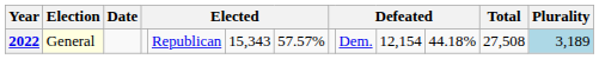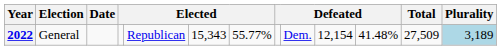 <table class="wikitable">
 <tr>
 <th>Year</th>
 <th>Election</th>
 <th>Date</th>
 <th colspan="4">Elected</th>
 <th colspan="4">Defeated</th>
 <th>Total</th>
 <th>Plurality</th>
 </tr>
 <tr>
 <th valign="top"><a href='#'>2022</a></th>
-<td valign="top" style="background: lightyellow;">General</td>
+<td valign="top">General</td>
 <td valign="top"></td>
 <td valign="top"></td>
 <td valign="top" ><a href='#'>Republican</a></td>
 <td valign="top" align="right">15,343</td>
-<td valign="top" align="right">57.57%</td>
+<td valign="top" align="right">55.77%</td>
 <td valign="top"></td>
 <td valign="top" ><a href='#'>Dem.</a></td>
 <td valign="top" align="right">12,154</td>
-<td valign="top" align="right">44.18%</td>
-<td valign="top" align="right">27,508</td>
+<td valign="top" align="right">41.48%</td>
+<td valign="top" align="right">27,509</td>
 <td valign="top" align="right" style="background: lightblue;">3,189</td>
 </tr>
 </table>
